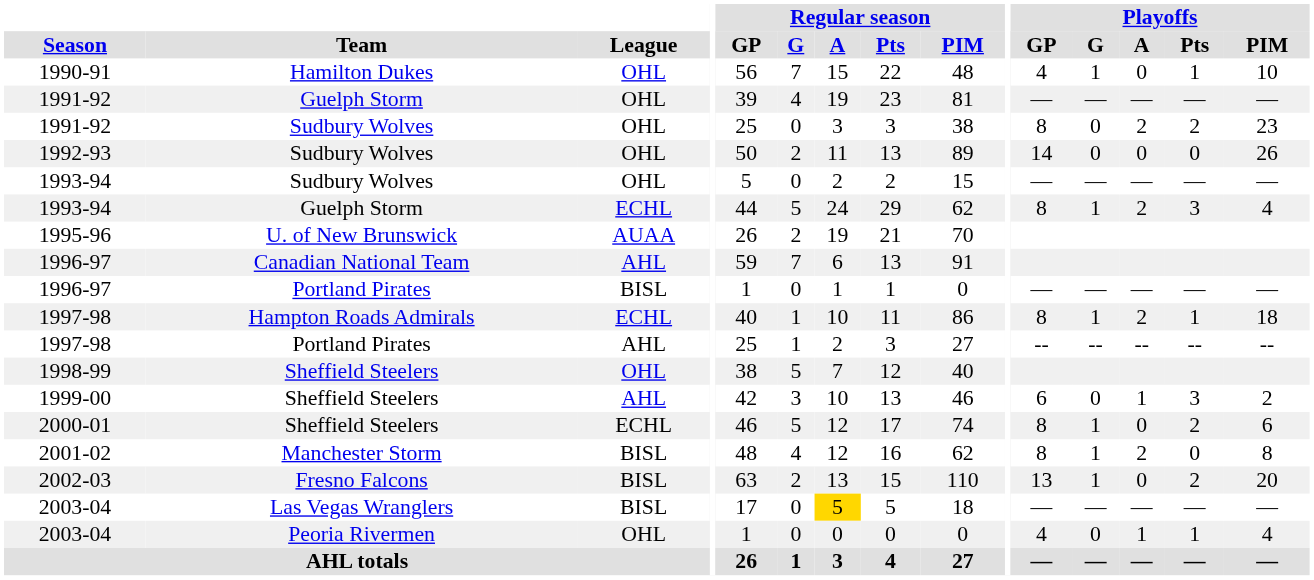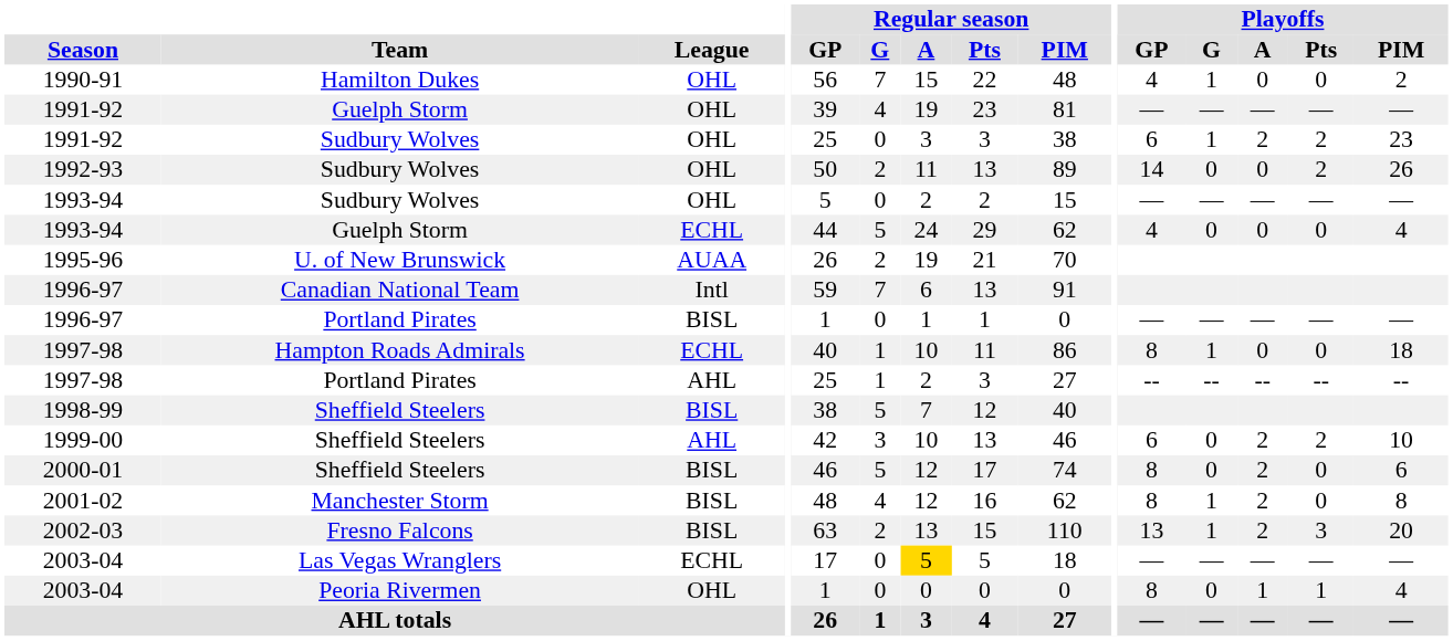 <table border="0" cellpadding="1" cellspacing="0" style="text-align:center; width:60em">
 <tr bgcolor="#e0e0e0">
 <th colspan="3"  bgcolor="#ffffff"></th>
 <th rowspan="99" bgcolor="#ffffff"></th>
 <th colspan="5"><a href='#'>Regular season</a></th>
 <th rowspan="99" bgcolor="#ffffff"></th>
 <th colspan="5"><a href='#'>Playoffs</a></th>
 </tr>
 <tr bgcolor="#e0e0e0">
 <th><a href='#'>Season</a></th>
 <th>Team</th>
 <th>League</th>
 <th>GP</th>
 <th><a href='#'>G</a></th>
 <th><a href='#'>A</a></th>
 <th><a href='#'>Pts</a></th>
 <th><a href='#'>PIM</a></th>
 <th>GP</th>
 <th>G</th>
 <th>A</th>
 <th>Pts</th>
 <th>PIM</th>
 </tr>
 <tr>
 <td>1990-91</td>
 <td><a href='#'>Hamilton Dukes</a></td>
 <td><a href='#'>OHL</a></td>
 <td>56</td>
 <td>7</td>
 <td>15</td>
 <td>22</td>
 <td>48</td>
 <td>4</td>
 <td>1</td>
 <td>0</td>
-<td>1</td>
-<td>10</td>
+<td>0</td>
+<td>2</td>
 </tr>
 <tr bgcolor="#f0f0f0">
 <td>1991-92</td>
 <td><a href='#'>Guelph Storm</a></td>
 <td>OHL</td>
 <td>39</td>
 <td>4</td>
 <td>19</td>
 <td>23</td>
 <td>81</td>
 <td>—</td>
 <td>—</td>
 <td>—</td>
 <td>—</td>
 <td>—</td>
 </tr>
 <tr>
 <td>1991-92</td>
 <td><a href='#'>Sudbury Wolves</a></td>
 <td>OHL</td>
 <td>25</td>
 <td>0</td>
 <td>3</td>
 <td>3</td>
 <td>38</td>
-<td>8</td>
-<td>0</td>
+<td>6</td>
+<td>1</td>
 <td>2</td>
 <td>2</td>
 <td>23</td>
 </tr>
 <tr bgcolor="#f0f0f0">
 <td>1992-93</td>
 <td>Sudbury Wolves</td>
 <td>OHL</td>
 <td>50</td>
 <td>2</td>
 <td>11</td>
 <td>13</td>
 <td>89</td>
 <td>14</td>
 <td>0</td>
 <td>0</td>
-<td>0</td>
+<td>2</td>
 <td>26</td>
 </tr>
 <tr>
 <td>1993-94</td>
 <td>Sudbury Wolves</td>
 <td>OHL</td>
 <td>5</td>
 <td>0</td>
 <td>2</td>
 <td>2</td>
 <td>15</td>
 <td>—</td>
 <td>—</td>
 <td>—</td>
 <td>—</td>
 <td>—</td>
 </tr>
 <tr bgcolor="#f0f0f0">
 <td>1993-94</td>
 <td>Guelph Storm</td>
 <td><a href='#'>ECHL</a></td>
 <td>44</td>
 <td>5</td>
 <td>24</td>
 <td>29</td>
 <td>62</td>
-<td>8</td>
-<td>1</td>
-<td>2</td>
-<td>3</td>
+<td>4</td>
+<td>0</td>
+<td>0</td>
+<td>0</td>
 <td>4</td>
 </tr>
 <tr>
 <td>1995-96</td>
 <td><a href='#'>U. of New Brunswick</a></td>
 <td><a href='#'>AUAA</a></td>
 <td>26</td>
 <td>2</td>
 <td>19</td>
 <td>21</td>
 <td>70</td>
 <td></td>
 <td></td>
 <td></td>
 <td></td>
 <td></td>
 </tr>
 <tr bgcolor="#f0f0f0">
 <td>1996-97</td>
 <td><a href='#'>Canadian National Team</a></td>
-<td><a href='#'>AHL</a></td>
+<td>Intl</td>
 <td>59</td>
 <td>7</td>
 <td>6</td>
 <td>13</td>
 <td>91</td>
 <td></td>
 <td></td>
 <td></td>
 <td></td>
 <td></td>
 </tr>
 <tr>
 <td>1996-97</td>
 <td><a href='#'>Portland Pirates</a></td>
 <td>BISL</td>
 <td>1</td>
 <td>0</td>
 <td>1</td>
 <td>1</td>
 <td>0</td>
 <td>—</td>
 <td>—</td>
 <td>—</td>
 <td>—</td>
 <td>—</td>
 </tr>
 <tr bgcolor="#f0f0f0">
 <td>1997-98</td>
 <td><a href='#'>Hampton Roads Admirals</a></td>
 <td><a href='#'>ECHL</a></td>
 <td>40</td>
 <td>1</td>
 <td>10</td>
 <td>11</td>
 <td>86</td>
 <td>8</td>
 <td>1</td>
-<td>2</td>
-<td>1</td>
+<td>0</td>
+<td>0</td>
 <td>18</td>
 </tr>
 <tr>
 <td>1997-98</td>
 <td>Portland Pirates</td>
 <td>AHL</td>
 <td>25</td>
 <td>1</td>
 <td>2</td>
 <td>3</td>
 <td>27</td>
 <td>--</td>
 <td>--</td>
 <td>--</td>
 <td>--</td>
 <td>--</td>
 </tr>
 <tr bgcolor="#f0f0f0">
 <td>1998-99</td>
 <td><a href='#'>Sheffield Steelers</a></td>
-<td><a href='#'>OHL</a></td>
+<td><a href='#'>BISL</a></td>
 <td>38</td>
 <td>5</td>
 <td>7</td>
 <td>12</td>
 <td>40</td>
 <td></td>
 <td></td>
 <td></td>
 <td></td>
 <td></td>
 </tr>
 <tr>
 <td>1999-00</td>
 <td>Sheffield Steelers</td>
 <td><a href='#'>AHL</a></td>
 <td>42</td>
 <td>3</td>
 <td>10</td>
 <td>13</td>
 <td>46</td>
 <td>6</td>
 <td>0</td>
-<td>1</td>
-<td>3</td>
 <td>2</td>
+<td>2</td>
+<td>10</td>
 </tr>
 <tr bgcolor="#f0f0f0">
 <td>2000-01</td>
 <td>Sheffield Steelers</td>
-<td>ECHL</td>
+<td>BISL</td>
 <td>46</td>
 <td>5</td>
 <td>12</td>
 <td>17</td>
 <td>74</td>
 <td>8</td>
-<td>1</td>
 <td>0</td>
 <td>2</td>
+<td>0</td>
 <td>6</td>
 </tr>
 <tr>
 <td>2001-02</td>
 <td><a href='#'>Manchester Storm</a></td>
 <td>BISL</td>
 <td>48</td>
 <td>4</td>
 <td>12</td>
 <td>16</td>
 <td>62</td>
 <td>8</td>
 <td>1</td>
 <td>2</td>
 <td>0</td>
 <td>8</td>
 </tr>
 <tr bgcolor="#f0f0f0">
 <td>2002-03</td>
 <td><a href='#'>Fresno Falcons</a></td>
 <td>BISL</td>
 <td>63</td>
 <td>2</td>
 <td>13</td>
 <td>15</td>
 <td>110</td>
 <td>13</td>
 <td>1</td>
-<td>0</td>
 <td>2</td>
+<td>3</td>
 <td>20</td>
 </tr>
 <tr>
 <td>2003-04</td>
 <td><a href='#'>Las Vegas Wranglers</a></td>
-<td>BISL</td>
+<td>ECHL</td>
 <td>17</td>
 <td>0</td>
 <td style="background: gold;">5</td>
 <td>5</td>
 <td>18</td>
 <td>—</td>
 <td>—</td>
 <td>—</td>
 <td>—</td>
 <td>—</td>
 </tr>
 <tr bgcolor="#f0f0f0">
 <td>2003-04</td>
 <td><a href='#'>Peoria Rivermen</a></td>
 <td>OHL</td>
 <td>1</td>
 <td>0</td>
 <td>0</td>
 <td>0</td>
 <td>0</td>
-<td>4</td>
+<td>8</td>
 <td>0</td>
 <td>1</td>
 <td>1</td>
 <td>4</td>
 </tr>
 <tr bgcolor="#e0e0e0">
 <th colspan="3">AHL totals</th>
 <th>26</th>
 <th>1</th>
 <th>3</th>
 <th>4</th>
 <th>27</th>
 <th>—</th>
 <th>—</th>
 <th>—</th>
 <th>—</th>
 <th>—</th>
 </tr>
 </table>
